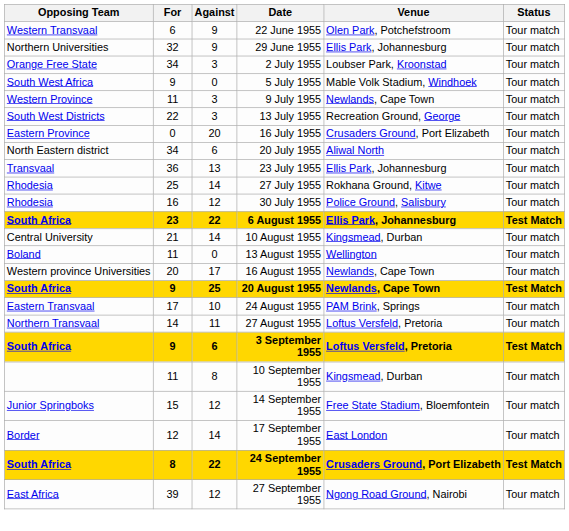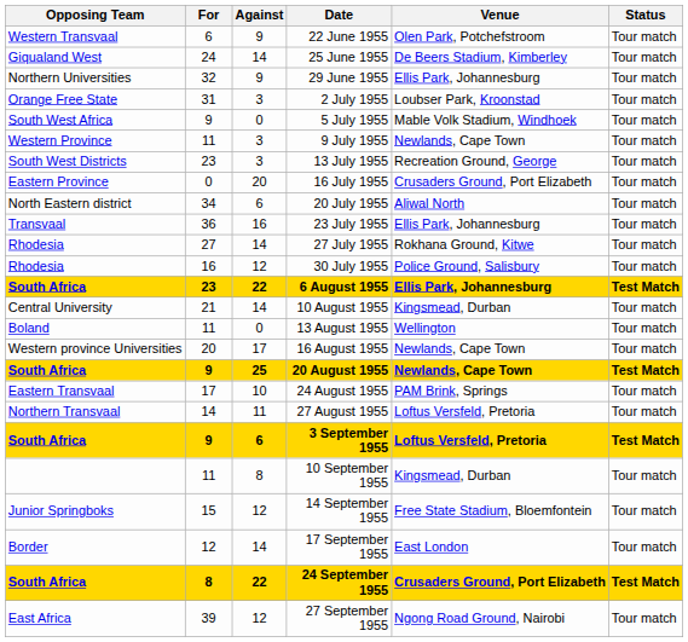 <table class=wikitable>
 <tr>
 <th>Opposing Team</th>
 <th>For</th>
 <th>Against</th>
 <th>Date</th>
 <th>Venue</th>
 <th>Status</th>
 </tr>
 <tr bgcolor=#fdfdfd>
 <td><a href='#'>Western Transvaal</a></td>
 <td align=center width=50>6</td>
 <td align=center width=50>9</td>
 <td width=120 align=right>22 June 1955</td>
 <td><a href='#'>Olen Park</a>, Potchefstroom</td>
 <td>Tour match</td>
 </tr>
 <tr bgcolor=#fdfdfd>
+<td><a href='#'>Giqualand West</a></td>
+<td align=center width=50>24</td>
+<td align=center width=50>14</td>
+<td width=120 align=right>25 June 1955</td>
+<td><a href='#'>De Beers Stadium</a>, <a href='#'>Kimberley</a></td>
+<td>Tour match</td>
+</tr>
+<tr bgcolor=#fdfdfd>
 <td>Northern Universities</td>
 <td align=center width=50>32</td>
 <td align=center width=50>9</td>
 <td width=120 align=right>29 June 1955</td>
 <td><a href='#'>Ellis Park</a>, Johannesburg</td>
 <td>Tour match</td>
 </tr>
 <tr bgcolor=#fdfdfd>
 <td><a href='#'>Orange Free State</a></td>
-<td align=center width=50>34</td>
+<td align=center width=50>31</td>
 <td align=center width=50>3</td>
 <td width=120 align=right>2 July 1955</td>
 <td>Loubser Park, <a href='#'>Kroonstad</a></td>
 <td>Tour match</td>
 </tr>
 <tr bgcolor=#fdfdfd>
 <td><a href='#'>South West Africa</a></td>
 <td align=center width=50>9</td>
 <td align=center width=50>0</td>
 <td width=120 align=right>5 July 1955</td>
 <td>Mable Volk Stadium, <a href='#'>Windhoek</a></td>
 <td>Tour match</td>
 </tr>
 <tr bgcolor=#fdfdfd>
 <td><a href='#'>Western Province</a></td>
 <td align=center width=50>11</td>
 <td align=center width=50>3</td>
 <td width=120 align=right>9 July 1955</td>
 <td><a href='#'>Newlands</a>, Cape Town</td>
 <td>Tour match</td>
 </tr>
 <tr bgcolor=#fdfdfd>
 <td><a href='#'>South West Districts</a></td>
-<td align=center width=50>22</td>
+<td align=center width=50>23</td>
 <td align=center width=50>3</td>
 <td width=120 align=right>13 July 1955</td>
 <td>Recreation Ground, <a href='#'>George</a></td>
 <td>Tour match</td>
 </tr>
 <tr bgcolor=#fdfdfd>
 <td><a href='#'>Eastern Province</a></td>
 <td align=center width=50>0</td>
 <td align=center width=50>20</td>
 <td width=120 align=right>16 July 1955</td>
 <td><a href='#'>Crusaders Ground</a>, Port Elizabeth</td>
 <td>Tour match</td>
 </tr>
 <tr bgcolor=#fdfdfd>
 <td>North Eastern district</td>
 <td align=center width=50>34</td>
 <td align=center width=50>6</td>
 <td width=120 align=right>20 July 1955</td>
 <td><a href='#'>Aliwal North</a></td>
 <td>Tour match</td>
 </tr>
 <tr bgcolor=#fdfdfd>
 <td><a href='#'>Transvaal</a></td>
 <td align=center width=50>36</td>
-<td align=center width=50>13</td>
+<td align=center width=50>16</td>
 <td width=120 align=right>23 July 1955</td>
 <td><a href='#'>Ellis Park</a>, Johannesburg</td>
 <td>Tour match</td>
 </tr>
 <tr bgcolor=#fdfdfd>
 <td><a href='#'>Rhodesia</a></td>
-<td align=center width=50>25</td>
+<td align=center width=50>27</td>
 <td align=center width=50>14</td>
 <td width=120 align=right>27 July 1955</td>
 <td>Rokhana Ground, <a href='#'>Kitwe</a></td>
 <td>Tour match</td>
 </tr>
 <tr bgcolor=#fdfdfd>
 <td><a href='#'>Rhodesia</a></td>
 <td align=center width=50>16</td>
 <td align=center width=50>12</td>
 <td width=120 align=right>30 July 1955</td>
 <td><a href='#'>Police Ground</a>, <a href='#'>Salisbury</a></td>
 <td>Tour match</td>
 </tr>
 <tr bgcolor=gold>
 <td><strong><a href='#'>South Africa</a></strong></td>
 <td align=center width=50><strong>23</strong></td>
 <td align=center width=50><strong>22</strong></td>
 <td width=120 align=right><strong>6 August 1955</strong></td>
 <td><strong><a href='#'>Ellis Park</a>, Johannesburg</strong></td>
 <td><strong>Test Match</strong></td>
 </tr>
 <tr bgcolor=#fdfdfd>
 <td>Central University</td>
 <td align=center width=50>21</td>
 <td align=center width=50>14</td>
 <td width=120 align=right>10 August 1955</td>
 <td><a href='#'>Kingsmead</a>, Durban</td>
 <td>Tour match</td>
 </tr>
 <tr bgcolor=#fdfdfd>
 <td><a href='#'>Boland</a></td>
 <td align=center width=50>11</td>
 <td align=center width=50>0</td>
 <td width=120 align=right>13 August 1955</td>
 <td><a href='#'>Wellington</a></td>
 <td>Tour match</td>
 </tr>
 <tr bgcolor=#fdfdfd>
 <td>Western province Universities</td>
 <td align=center width=50>20</td>
 <td align=center width=50>17</td>
 <td width=120 align=right>16 August 1955</td>
 <td><a href='#'>Newlands</a>, Cape Town</td>
 <td>Tour match</td>
 </tr>
 <tr bgcolor=gold>
 <td><strong><a href='#'>South Africa</a></strong></td>
 <td align=center width=50><strong>9</strong></td>
 <td align=center width=50><strong>25</strong></td>
 <td width=120 align=right><strong>20 August 1955</strong></td>
 <td><strong><a href='#'>Newlands</a>, Cape Town</strong></td>
 <td><strong>Test Match</strong></td>
 </tr>
 <tr bgcolor=#fdfdfd>
 <td><a href='#'>Eastern Transvaal</a></td>
 <td align=center width=50>17</td>
 <td align=center width=50>10</td>
 <td width=120 align=right>24 August 1955</td>
 <td><a href='#'>PAM Brink</a>, Springs</td>
 <td>Tour match</td>
 </tr>
 <tr bgcolor=#fdfdfd>
 <td><a href='#'>Northern Transvaal</a></td>
 <td align=center width=50>14</td>
 <td align=center width=50>11</td>
 <td width=120 align=right>27 August 1955</td>
 <td><a href='#'>Loftus Versfeld</a>, Pretoria</td>
 <td>Tour match</td>
 </tr>
 <tr bgcolor=gold>
 <td><strong><a href='#'>South Africa</a></strong></td>
 <td align=center width=50><strong>9</strong></td>
 <td align=center width=50><strong>6</strong></td>
 <td width=120 align=right><strong>3 September 1955</strong></td>
 <td><strong><a href='#'>Loftus Versfeld</a>, Pretoria</strong></td>
 <td><strong>Test Match</strong></td>
 </tr>
 <tr bgcolor=#fdfdfd>
 <td></td>
 <td align=center width=50>11</td>
 <td align=center width=50>8</td>
 <td width=120 align=right>10 September 1955</td>
 <td><a href='#'>Kingsmead</a>, Durban</td>
 <td>Tour match</td>
 </tr>
 <tr bgcolor=#fdfdfd>
 <td><a href='#'>Junior Springboks</a></td>
 <td align=center width=50>15</td>
 <td align=center width=50>12</td>
 <td width=120 align=right>14 September 1955</td>
 <td><a href='#'>Free State Stadium</a>, Bloemfontein</td>
 <td>Tour match</td>
 </tr>
 <tr bgcolor=#fdfdfd>
 <td><a href='#'>Border</a></td>
 <td align=center width=50>12</td>
 <td align=center width=50>14</td>
 <td width=120 align=right>17 September 1955</td>
 <td><a href='#'>East London</a></td>
 <td>Tour match</td>
 </tr>
 <tr bgcolor=gold>
 <td><strong><a href='#'>South Africa</a></strong></td>
 <td align=center width=50><strong>8</strong></td>
 <td align=center width=50><strong>22</strong></td>
 <td width=120 align=right><strong>24 September 1955</strong></td>
 <td><strong><a href='#'>Crusaders Ground</a>, Port Elizabeth</strong></td>
 <td><strong>Test Match</strong></td>
 </tr>
 <tr bgcolor=#fdfdfd>
 <td><a href='#'>East Africa</a></td>
 <td align=center width=50>39</td>
 <td align=center width=50>12</td>
 <td width=120 align=right>27 September 1955</td>
 <td><a href='#'>Ngong Road Ground</a>, Nairobi</td>
 <td>Tour match</td>
 </tr>
 </table>
